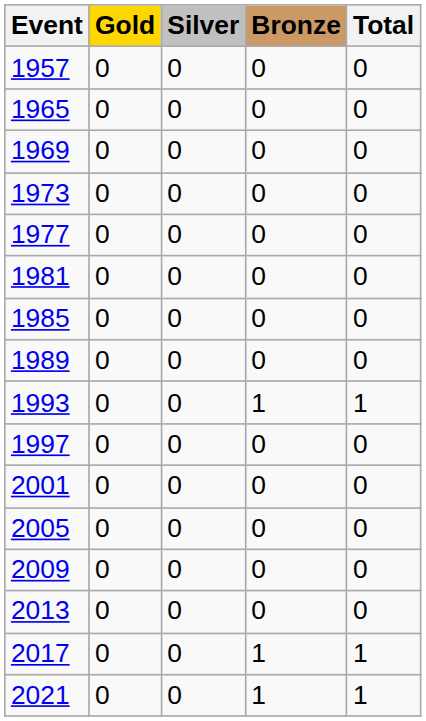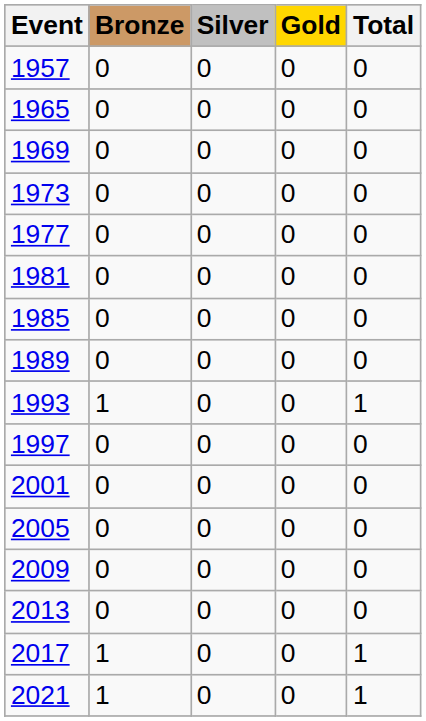 <table class="wikitable">
 <tr>
 <th>Event</th>
+<td style="background:#c96; font-weight:bold;">Bronze</td>
+<td style="background:silver; font-weight:bold;">Silver</td>
 <td style="background:gold; font-weight:bold;">Gold</td>
-<td style="background:silver; font-weight:bold;">Silver</td>
-<td style="background:#c96; font-weight:bold;">Bronze</td>
 <th>Total</th>
 </tr>
 <tr>
 <td><a href='#'>1957</a></td>
 <td>0</td>
 <td>0</td>
 <td>0</td>
 <td>0</td>
 </tr>
 <tr>
 <td><a href='#'>1965</a></td>
 <td>0</td>
 <td>0</td>
 <td>0</td>
 <td>0</td>
 </tr>
 <tr>
 <td><a href='#'>1969</a></td>
 <td>0</td>
 <td>0</td>
 <td>0</td>
 <td>0</td>
 </tr>
 <tr>
 <td><a href='#'>1973</a></td>
 <td>0</td>
 <td>0</td>
 <td>0</td>
 <td>0</td>
 </tr>
 <tr>
 <td><a href='#'>1977</a></td>
 <td>0</td>
 <td>0</td>
 <td>0</td>
 <td>0</td>
 </tr>
 <tr>
 <td><a href='#'>1981</a></td>
 <td>0</td>
 <td>0</td>
 <td>0</td>
 <td>0</td>
 </tr>
 <tr>
 <td><a href='#'>1985</a></td>
 <td>0</td>
 <td>0</td>
 <td>0</td>
 <td>0</td>
 </tr>
 <tr>
 <td><a href='#'>1989</a></td>
 <td>0</td>
 <td>0</td>
 <td>0</td>
 <td>0</td>
 </tr>
 <tr>
 <td><a href='#'>1993</a></td>
+<td>1</td>
 <td>0</td>
 <td>0</td>
-<td>1</td>
 <td>1</td>
 </tr>
 <tr>
 <td><a href='#'>1997</a></td>
 <td>0</td>
 <td>0</td>
 <td>0</td>
 <td>0</td>
 </tr>
 <tr>
 <td><a href='#'>2001</a></td>
 <td>0</td>
 <td>0</td>
 <td>0</td>
 <td>0</td>
 </tr>
 <tr>
 <td><a href='#'>2005</a></td>
 <td>0</td>
 <td>0</td>
 <td>0</td>
 <td>0</td>
 </tr>
 <tr>
 <td><a href='#'>2009</a></td>
 <td>0</td>
 <td>0</td>
 <td>0</td>
 <td>0</td>
 </tr>
 <tr>
 <td><a href='#'>2013</a></td>
 <td>0</td>
 <td>0</td>
 <td>0</td>
 <td>0</td>
 </tr>
 <tr>
 <td><a href='#'>2017</a></td>
+<td>1</td>
 <td>0</td>
 <td>0</td>
-<td>1</td>
 <td>1</td>
 </tr>
 <tr>
 <td><a href='#'>2021</a></td>
+<td>1</td>
 <td>0</td>
 <td>0</td>
 <td>1</td>
-<td>1</td>
 </tr>
 </table>
